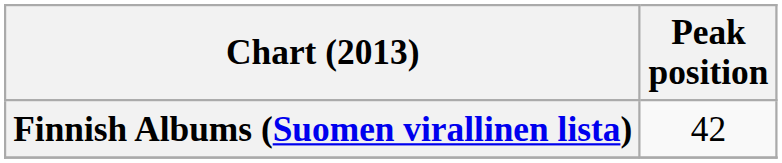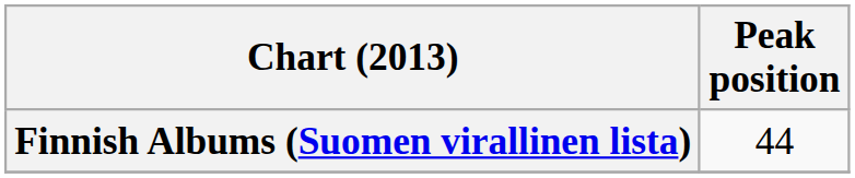 <table class="wikitable sortable plainrowheaders" style="text-align:center;">
 <tr>
 <th scope="col">Chart (2013)</th>
 <th scope="col">Peak<br>position</th>
 </tr>
 <tr>
 <th scope="row">Finnish Albums (<a href='#'>Suomen virallinen lista</a>)</th>
-<td>42</td>
+<td>44</td>
 </tr>
 <tr>
 </tr>
 </table>
